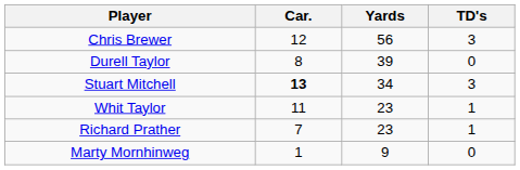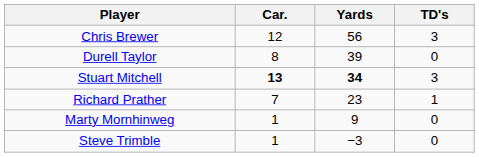 <table class="wikitable sortable">
 <tr>
 <th bgcolor="#DDDDFF" width="26%">Player</th>
 <th bgcolor="#DDDDFF" width="9%">Car.</th>
 <th bgcolor="#DDDDFF" width="9%">Yards</th>
 <th bgcolor="#DDDDFF" width="9%">TD's</th>
 </tr>
 <tr align="center">
 <td><a href='#'>Chris Brewer</a></td>
 <td>12</td>
 <td>56</td>
 <td>3</td>
 </tr>
 <tr align="center">
 <td><a href='#'>Durell Taylor</a></td>
 <td>8</td>
 <td>39</td>
 <td>0</td>
 </tr>
 <tr align="center">
 <td><a href='#'>Stuart Mitchell</a></td>
 <td><strong>13</strong></td>
-<td>34</td>
+<td><strong>34</strong></td>
 <td>3</td>
-</tr>
-<tr align="center">
-<td><a href='#'>Whit Taylor</a></td>
-<td>11</td>
-<td>23</td>
-<td>1</td>
 </tr>
 <tr align="center">
 <td><a href='#'>Richard Prather</a></td>
 <td>7</td>
 <td>23</td>
 <td>1</td>
 </tr>
 <tr align="center">
 <td><a href='#'>Marty Mornhinweg</a></td>
 <td>1</td>
 <td>9</td>
 <td>0</td>
 </tr>
+<tr align="center">
+<td><a href='#'>Steve Trimble</a></td>
+<td>1</td>
+<td>−3</td>
+<td>0</td>
+</tr>
 </table>
